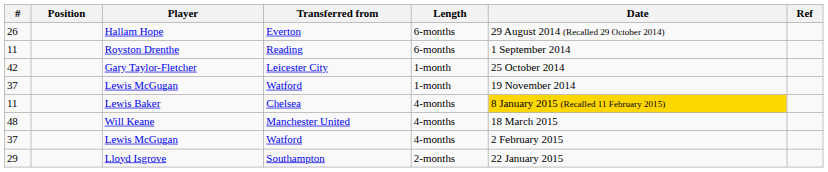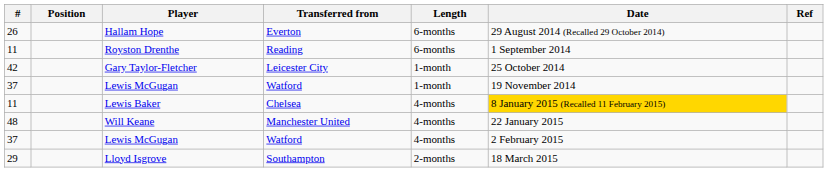 <table class="wikitable" style="width:90%; text-align:center; font-size:95%; text-align:left;">
 <tr>
 <th>#</th>
 <th>Position</th>
 <th>Player</th>
 <th>Transferred from</th>
 <th>Length</th>
 <th>Date</th>
 <th>Ref</th>
 </tr>
 <tr>
 <td>26</td>
 <td></td>
 <td> <a href='#'>Hallam Hope</a></td>
 <td> <a href='#'>Everton</a></td>
 <td>6-months</td>
 <td>29 August 2014 <small>(Recalled 29 October 2014)</small></td>
 <td></td>
 </tr>
 <tr>
 <td>11</td>
 <td></td>
 <td> <a href='#'>Royston Drenthe</a></td>
 <td> <a href='#'>Reading</a></td>
 <td>6-months</td>
 <td>1 September 2014</td>
 <td></td>
 </tr>
 <tr>
 <td>42</td>
 <td></td>
 <td> <a href='#'>Gary Taylor-Fletcher</a></td>
 <td> <a href='#'>Leicester City</a></td>
 <td>1-month</td>
 <td>25 October 2014</td>
 <td></td>
 </tr>
 <tr>
 <td>37</td>
 <td></td>
 <td> <a href='#'>Lewis McGugan</a></td>
 <td> <a href='#'>Watford</a></td>
 <td>1-month</td>
 <td>19 November 2014</td>
 <td></td>
 </tr>
 <tr>
 <td>11</td>
 <td></td>
 <td> <a href='#'>Lewis Baker</a></td>
 <td> <a href='#'>Chelsea</a></td>
 <td>4-months</td>
 <td style="background: gold;">8 January 2015 <small>(Recalled 11 February 2015)</small></td>
 <td></td>
 </tr>
 <tr>
 <td>48</td>
 <td></td>
 <td> <a href='#'>Will Keane</a></td>
 <td> <a href='#'>Manchester United</a></td>
 <td>4-months</td>
-<td>18 March 2015</td>
+<td>22 January 2015</td>
 <td></td>
 </tr>
 <tr>
 <td>37</td>
 <td></td>
 <td> <a href='#'>Lewis McGugan</a></td>
 <td> <a href='#'>Watford</a></td>
 <td>4-months</td>
 <td>2 February 2015</td>
 <td></td>
 </tr>
 <tr>
 <td>29</td>
 <td></td>
 <td> <a href='#'>Lloyd Isgrove</a></td>
 <td> <a href='#'>Southampton</a></td>
 <td>2-months</td>
-<td>22 January 2015</td>
+<td>18 March 2015</td>
 <td></td>
 </tr>
 </table>
